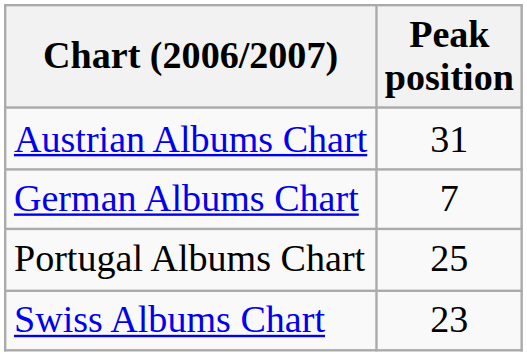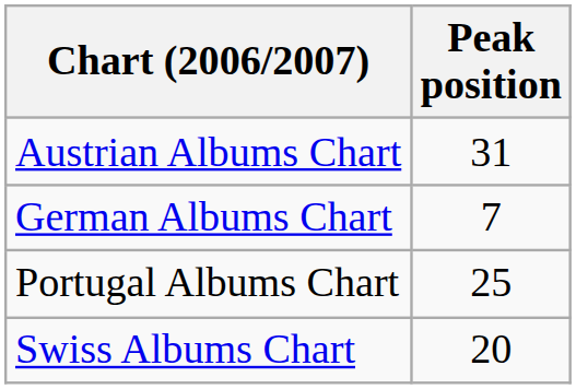 <table class="wikitable sortable">
 <tr>
 <th align="left">Chart (2006/2007)</th>
 <th align="center">Peak<br>position</th>
 </tr>
 <tr>
 <td align="left"><a href='#'>Austrian Albums Chart</a></td>
 <td align="center">31</td>
 </tr>
 <tr>
 <td align="left"><a href='#'>German Albums Chart</a></td>
 <td align="center">7</td>
 </tr>
 <tr>
 <td align="left">Portugal Albums Chart</td>
 <td align="center">25</td>
 </tr>
 <tr>
 <td align="left"><a href='#'>Swiss Albums Chart</a></td>
-<td align="center">23</td>
+<td align="center">20</td>
 </tr>
 </table>
